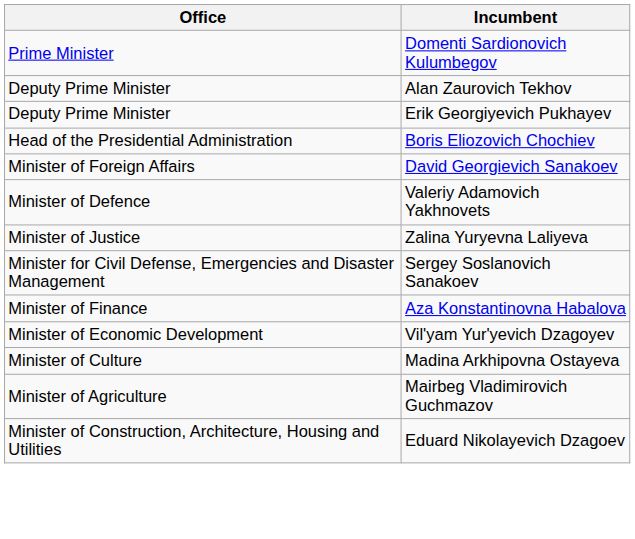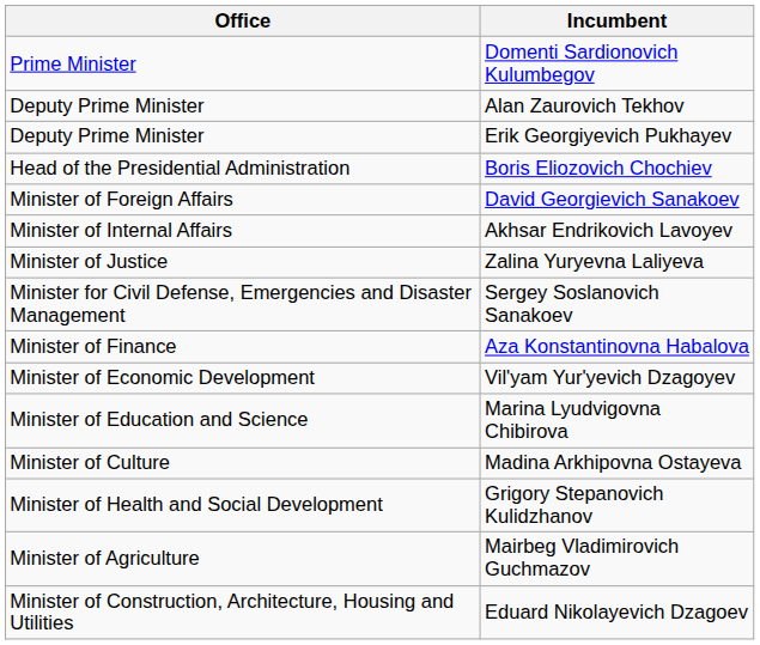 <table class="wikitable">
 <tr>
 <th>Office</th>
 <th>Incumbent</th>
 </tr>
 <tr>
 <td><a href='#'>Prime Minister</a></td>
 <td><a href='#'>Domenti Sardionovich Kulumbegov</a></td>
 </tr>
 <tr>
 <td>Deputy Prime Minister</td>
 <td>Alan Zaurovich Tekhov</td>
 </tr>
 <tr>
 <td>Deputy Prime Minister</td>
 <td>Erik Georgiyevich Pukhayev</td>
 </tr>
 <tr>
 <td>Head of the Presidential Administration</td>
 <td><a href='#'>Boris Eliozovich Chochiev</a></td>
 </tr>
 <tr>
 <td>Minister of Foreign Affairs</td>
 <td><a href='#'>David Georgievich Sanakoev</a></td>
 </tr>
 <tr>
-<td>Minister of Defence</td>
-<td>Valeriy Adamovich Yakhnovets</td>
+<td>Minister of Internal Affairs</td>
+<td>Akhsar Endrikovich Lavoyev</td>
 </tr>
 <tr>
 <td>Minister of Justice</td>
 <td>Zalina Yuryevna Laliyeva</td>
 </tr>
 <tr>
 <td>Minister for Civil Defense, Emergencies and Disaster Management</td>
 <td>Sergey Soslanovich Sanakoev</td>
 </tr>
 <tr>
 <td>Minister of Finance</td>
 <td><a href='#'>Aza Konstantinovna Habalova</a></td>
 </tr>
 <tr>
 <td>Minister of Economic Development</td>
 <td>Vil'yam Yur'yevich Dzagoyev</td>
 </tr>
 <tr>
+<td>Minister of Education and Science</td>
+<td>Marina Lyudvigovna Chibirova</td>
+</tr>
+<tr>
 <td>Minister of Culture</td>
 <td>Madina Arkhipovna Ostayeva</td>
+</tr>
+<tr>
+<td>Minister of Health and Social Development</td>
+<td>Grigory Stepanovich Kulidzhanov</td>
 </tr>
 <tr>
 <td>Minister of Agriculture</td>
 <td>Mairbeg Vladimirovich Guchmazov</td>
 </tr>
 <tr>
 <td>Minister of Construction, Architecture, Housing and Utilities</td>
 <td>Eduard Nikolayevich Dzagoev</td>
 </tr>
 </table>
